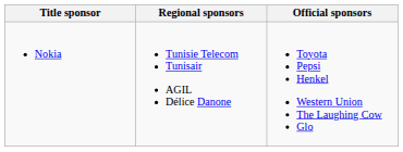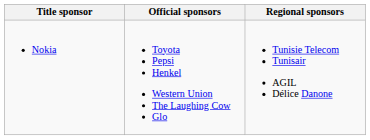 <table class="wikitable" text-align:center; width:60%;">
 <tr>
 <th width=30%>Title sponsor</th>
+<th width=30%>Official sponsors</th>
 <th width=30%>Regional sponsors</th>
-<th width=30%>Official sponsors</th>
 </tr>
 <tr>
 <td style="vertical-align:top;"><br><ul><li><a href='#'>Nokia</a></li></ul></td>
+<td style="vertical-align:top;"><br><ul><li><a href='#'>Toyota</a></li><li><a href='#'>Pepsi</a></li><li><a href='#'>Henkel</a></li></ul><ul><li><a href='#'>Western Union</a></li><li><a href='#'>The Laughing Cow</a></li><li><a href='#'>Glo</a></li></ul></td>
 <td style="vertical-align:top;"><br><ul><li><a href='#'>Tunisie Telecom</a></li><li><a href='#'>Tunisair</a></li></ul><ul><li>AGIL</li><li>Délice <a href='#'>Danone</a></li></ul></td>
-<td style="vertical-align:top;"><br><ul><li><a href='#'>Toyota</a></li><li><a href='#'>Pepsi</a></li><li><a href='#'>Henkel</a></li></ul><ul><li><a href='#'>Western Union</a></li><li><a href='#'>The Laughing Cow</a></li><li><a href='#'>Glo</a></li></ul></td>
 </tr>
 </table>
